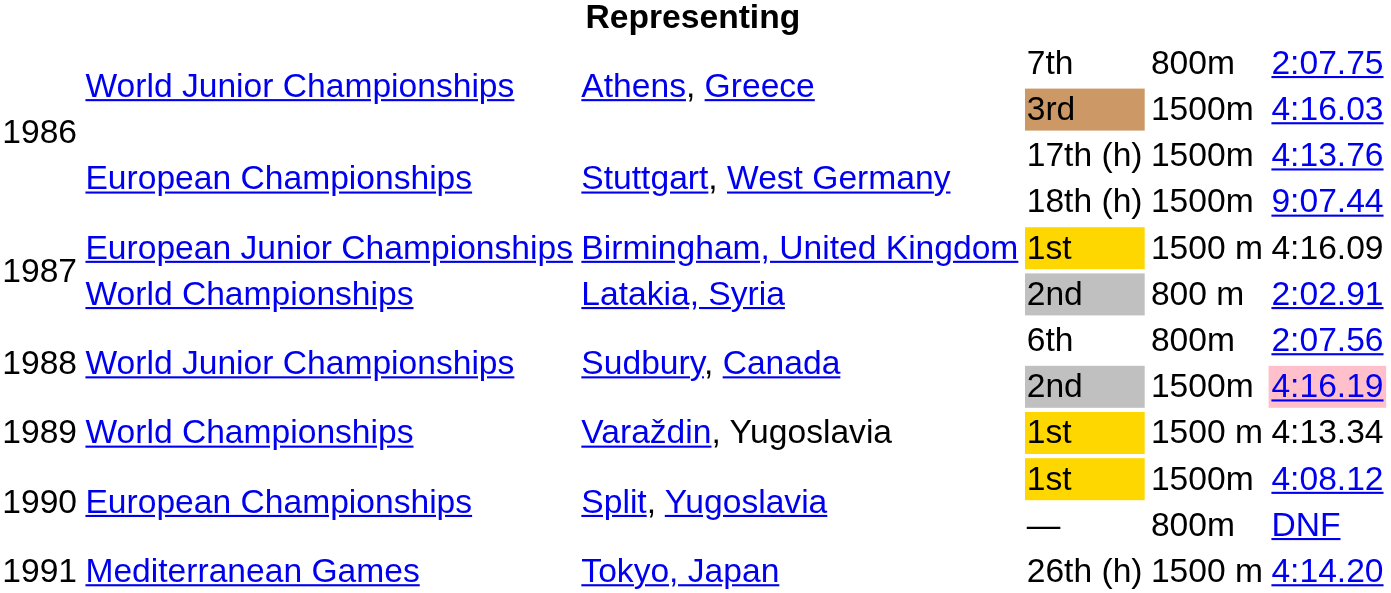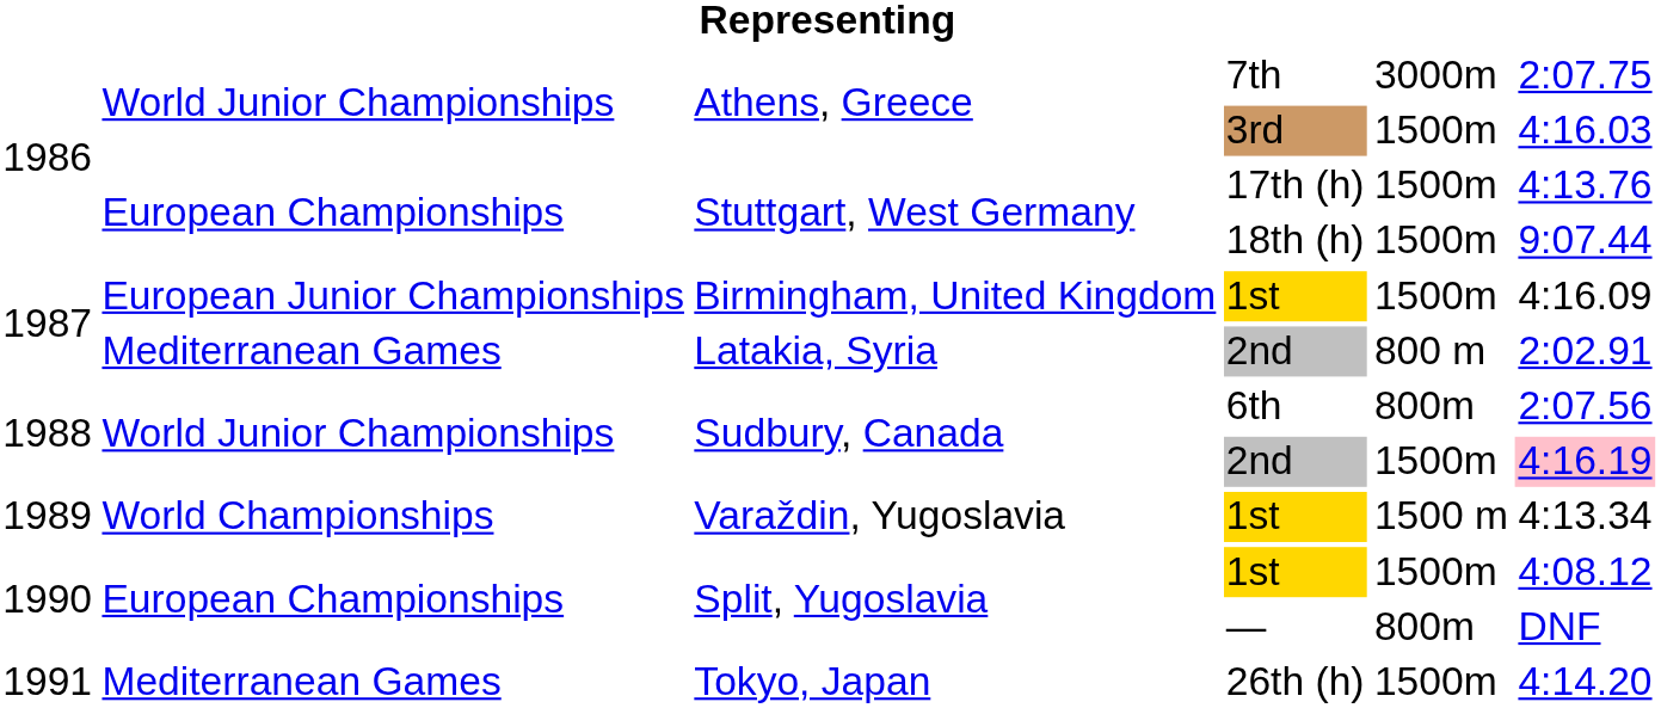 <table>
 <tr>
 <th colspan="6">Representing </th>
 </tr>
 <tr>
 <td rowspan=4>1986</td>
 <td rowspan=2><a href='#'>World Junior Championships</a></td>
 <td rowspan=2><a href='#'>Athens</a>, <a href='#'>Greece</a></td>
 <td>7th</td>
-<td>800m</td>
+<td>3000m</td>
 <td><a href='#'>2:07.75</a></td>
 </tr>
 <tr>
 <td bgcolor="cc9966">3rd</td>
 <td>1500m</td>
 <td><a href='#'>4:16.03</a></td>
 </tr>
 <tr>
 <td rowspan=2><a href='#'>European Championships</a></td>
 <td rowspan=2><a href='#'>Stuttgart</a>, <a href='#'>West Germany</a></td>
 <td>17th (h)</td>
 <td>1500m</td>
 <td><a href='#'>4:13.76</a></td>
 </tr>
 <tr>
 <td>18th (h)</td>
 <td>1500m</td>
 <td><a href='#'>9:07.44</a></td>
 </tr>
 <tr>
 <td rowspan=2>1987</td>
 <td><a href='#'>European Junior Championships</a></td>
 <td><a href='#'>Birmingham, United Kingdom</a></td>
 <td bgcolor=gold>1st</td>
-<td>1500 m</td>
+<td>1500m</td>
 <td>4:16.09</td>
 </tr>
 <tr>
-<td><a href='#'>World Championships</a></td>
+<td><a href='#'>Mediterranean Games</a></td>
 <td><a href='#'>Latakia, Syria</a></td>
 <td bgcolor=silver>2nd</td>
 <td>800 m</td>
 <td><a href='#'>2:02.91</a></td>
 </tr>
 <tr>
 <td rowspan=2>1988</td>
 <td rowspan=2><a href='#'>World Junior Championships</a></td>
 <td rowspan=2><a href='#'>Sudbury</a>, <a href='#'>Canada</a></td>
 <td>6th</td>
 <td>800m</td>
 <td><a href='#'>2:07.56</a></td>
 </tr>
 <tr>
 <td bgcolor=silver>2nd</td>
 <td>1500m</td>
 <td style="background: pink;"><a href='#'>4:16.19</a></td>
 </tr>
 <tr>
 <td>1989</td>
 <td><a href='#'>World Championships</a></td>
 <td><a href='#'>Varaždin</a>, Yugoslavia</td>
 <td bgcolor=gold>1st</td>
 <td>1500 m</td>
 <td>4:13.34</td>
 </tr>
 <tr>
 <td rowspan=2>1990</td>
 <td rowspan=2><a href='#'>European Championships</a></td>
 <td rowspan=2><a href='#'>Split</a>, <a href='#'>Yugoslavia</a></td>
 <td bgcolor=gold>1st</td>
 <td>1500m</td>
 <td><a href='#'>4:08.12</a></td>
 </tr>
 <tr>
 <td>—</td>
 <td>800m</td>
 <td><a href='#'>DNF</a></td>
 </tr>
 <tr>
 <td>1991</td>
 <td><a href='#'>Mediterranean Games</a></td>
 <td><a href='#'>Tokyo, Japan</a></td>
 <td>26th (h)</td>
-<td>1500 m</td>
+<td>1500m</td>
 <td><a href='#'>4:14.20</a></td>
 </tr>
 </table>
